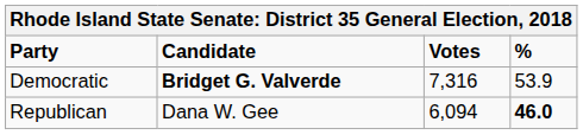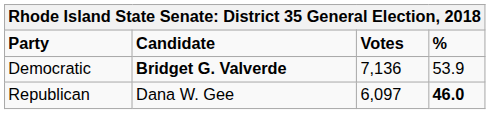 <table class="wikitable">
 <tr>
 <th colspan="4">Rhode Island State Senate: District 35 General Election, 2018</th>
 </tr>
 <tr>
 <td><strong>Party</strong></td>
 <td><strong>Candidate</strong></td>
 <td><strong>Votes</strong></td>
 <td><strong>%</strong></td>
 </tr>
 <tr>
 <td>Democratic</td>
 <td><strong>Bridget G. Valverde</strong></td>
-<td>7,316</td>
+<td>7,136</td>
 <td>53.9</td>
 </tr>
 <tr>
 <td>Republican</td>
 <td>Dana W. Gee</td>
-<td>6,094</td>
+<td>6,097</td>
 <td><strong>46.0</strong></td>
 </tr>
 </table>
